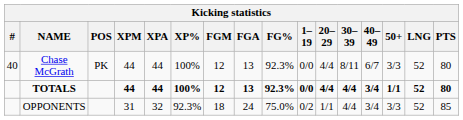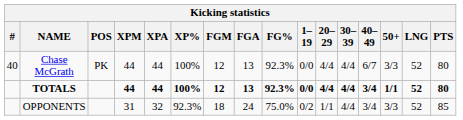 <table style="width:60%; text-align:center;" class="wikitable collapsible collapsed">
 <tr>
 <th colspan="16">Kicking statistics</th>
 </tr>
 <tr>
 <th>#</th>
 <th>NAME</th>
 <th>POS</th>
 <th>XPM</th>
 <th>XPA</th>
 <th>XP%</th>
 <th>FGM</th>
 <th>FGA</th>
 <th>FG%</th>
 <th>1–19</th>
 <th>20–29</th>
 <th>30–39</th>
 <th>40–49</th>
 <th>50+</th>
 <th>LNG</th>
 <th>PTS</th>
 </tr>
 <tr>
 <td>40</td>
 <td><a href='#'>Chase McGrath</a></td>
 <td>PK</td>
 <td>44</td>
 <td>44</td>
 <td>100%</td>
 <td>12</td>
 <td>13</td>
 <td>92.3%</td>
 <td>0/0</td>
 <td>4/4</td>
-<td>8/11</td>
+<td>4/4</td>
 <td>6/7</td>
 <td>3/3</td>
 <td>52</td>
 <td>80</td>
 </tr>
 <tr>
 <td></td>
 <td><strong>TOTALS</strong></td>
 <td></td>
 <td><strong>44</strong></td>
 <td><strong>44</strong></td>
 <td><strong>100%</strong></td>
 <td><strong>12</strong></td>
 <td><strong>13</strong></td>
 <td><strong>92.3%</strong></td>
 <td><strong>0/0</strong></td>
 <td><strong>4/4</strong></td>
 <td><strong>4/4</strong></td>
 <td><strong>3/4</strong></td>
 <td><strong>1/1</strong></td>
 <td><strong>52</strong></td>
 <td><strong>80</strong></td>
 </tr>
 <tr>
 <td></td>
 <td>OPPONENTS</td>
 <td></td>
 <td>31</td>
 <td>32</td>
 <td>92.3%</td>
 <td>18</td>
 <td>24</td>
 <td>75.0%</td>
 <td>0/2</td>
 <td>1/1</td>
 <td>4/4</td>
 <td>3/4</td>
 <td>3/3</td>
 <td>52</td>
 <td>85</td>
 </tr>
 </table>
